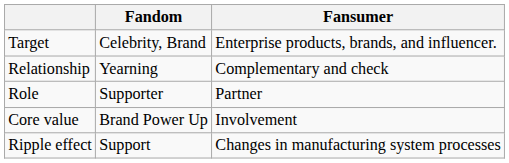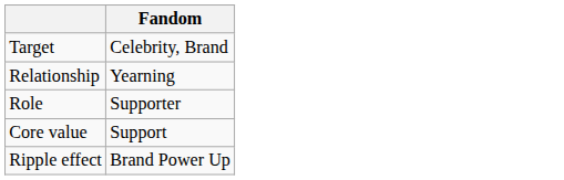 <table class="wikitable">
 <tr>
 <th></th>
 <th>Fandom</th>
-<th>Fansumer</th>
 </tr>
 <tr>
 <td>Target</td>
 <td>Celebrity, Brand</td>
-<td>Enterprise products, brands, and influencer.</td>
 </tr>
 <tr>
 <td>Relationship</td>
 <td>Yearning</td>
-<td>Complementary and check</td>
 </tr>
 <tr>
 <td>Role</td>
 <td>Supporter</td>
-<td>Partner</td>
 </tr>
 <tr>
 <td>Core value</td>
-<td>Brand Power Up</td>
-<td>Involvement</td>
+<td>Support</td>
 </tr>
 <tr>
 <td>Ripple effect</td>
-<td>Support</td>
-<td>Changes in manufacturing system processes</td>
+<td>Brand Power Up</td>
 </tr>
 </table>
